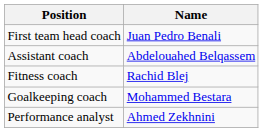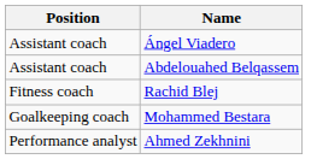 <table class="wikitable" style="text-align:center;">
 <tr>
 <th>Position</th>
 <th>Name</th>
 </tr>
 <tr>
-<td style="text-align:left;">First team head coach</td>
-<td style="text-align:left;"> <a href='#'>Juan Pedro Benali</a> </td>
+<td style="text-align:left;">Assistant coach</td>
+<td style="text-align:left;"> <a href='#'>Ángel Viadero</a></td>
 </tr>
 <tr>
 <td style="text-align:left;">Assistant coach</td>
 <td style="text-align:left;"> <a href='#'>Abdelouahed Belqassem</a></td>
 </tr>
 <tr>
 <td style="text-align:left;">Fitness coach</td>
 <td style="text-align:left;"> <a href='#'>Rachid Blej</a></td>
 </tr>
 <tr>
 <td style="text-align:left;">Goalkeeping coach</td>
 <td style="text-align:left;"> <a href='#'>Mohammed Bestara</a></td>
 </tr>
 <tr>
 <td style="text-align:left;">Performance analyst</td>
 <td style="text-align:left;"> <a href='#'>Ahmed Zekhnini</a></td>
 </tr>
 </table>
